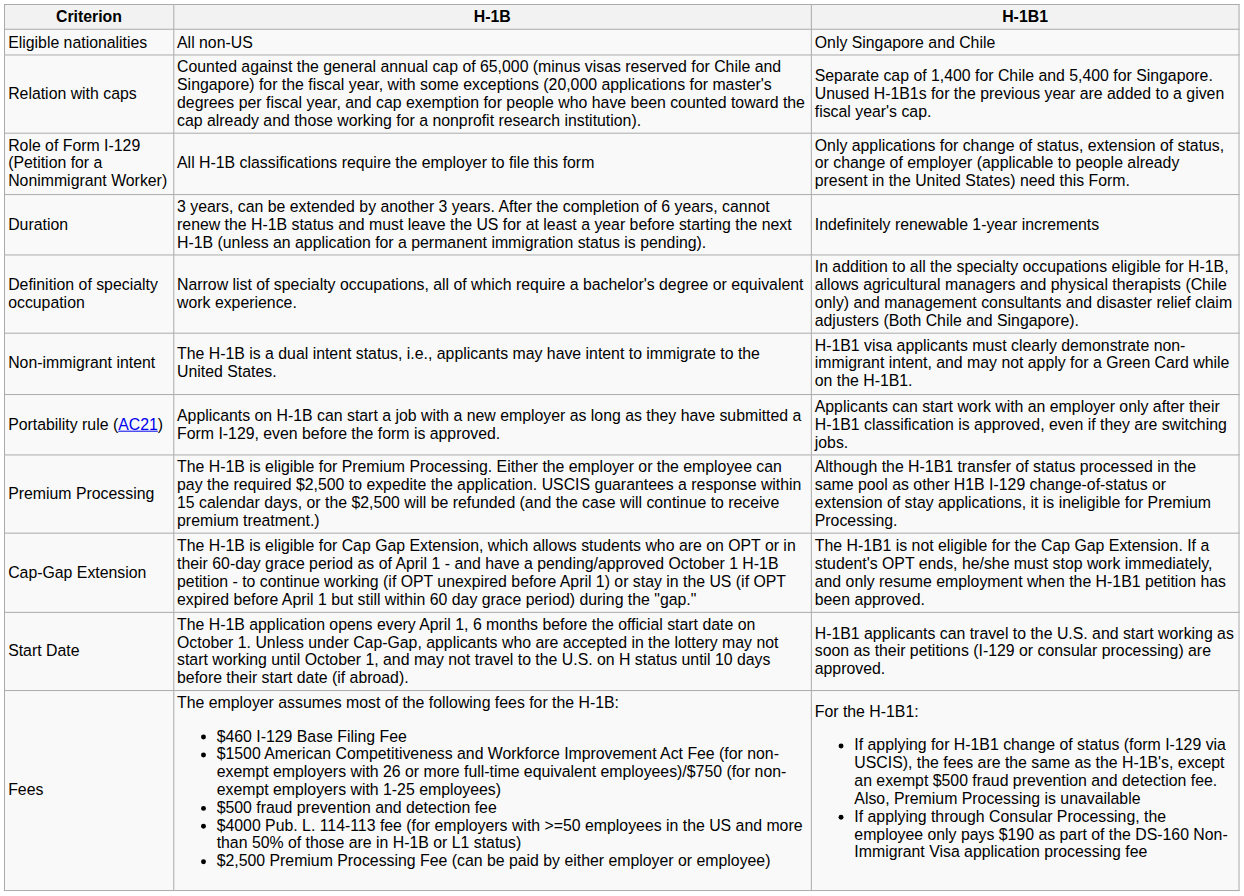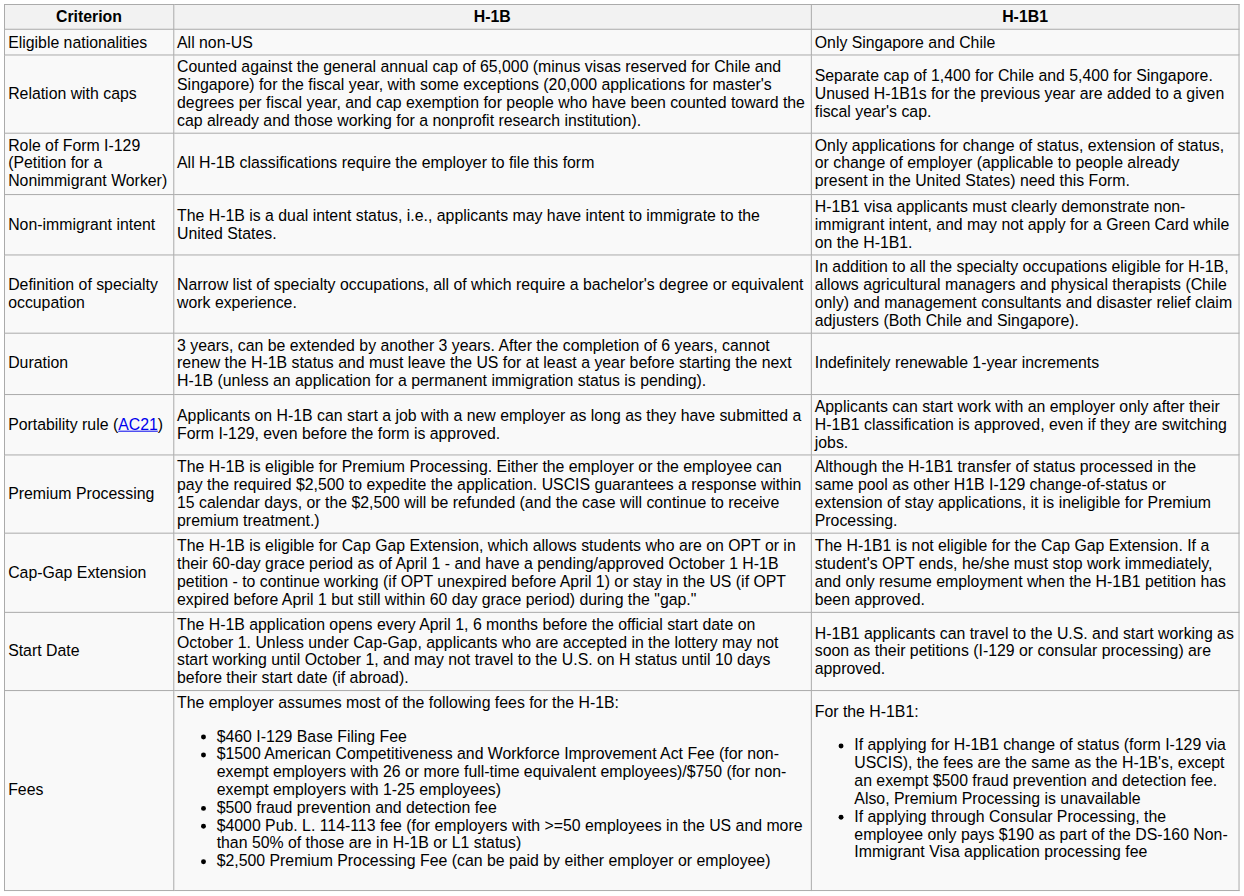 <table class="wikitable sortable">
 <tr>
 <th>Criterion</th>
 <th>H-1B</th>
 <th>H-1B1</th>
 </tr>
 <tr>
 <td>Eligible nationalities</td>
 <td>All non-US</td>
 <td>Only Singapore and Chile</td>
 </tr>
 <tr>
 <td>Relation with caps</td>
 <td>Counted against the general annual cap of 65,000 (minus visas reserved for Chile and Singapore) for the fiscal year, with some exceptions (20,000 applications for master's degrees per fiscal year, and cap exemption for people who have been counted toward the cap already and those working for a nonprofit research institution).</td>
 <td>Separate cap of 1,400 for Chile and 5,400 for Singapore. Unused H-1B1s for the previous year are added to a given fiscal year's cap.</td>
 </tr>
 <tr>
 <td>Role of Form I-129 (Petition for a Nonimmigrant Worker)</td>
 <td>All H-1B classifications require the employer to file this form</td>
 <td>Only applications for change of status, extension of status, or change of employer (applicable to people already present in the United States) need this Form.</td>
 </tr>
 <tr>
-<td>Duration</td>
-<td>3 years, can be extended by another 3 years. After the completion of 6 years, cannot renew the H-1B status and must leave the US for at least a year before starting the next H-1B (unless an application for a permanent immigration status is pending).</td>
-<td>Indefinitely renewable 1-year increments</td>
+<td>Non-immigrant intent</td>
+<td>The H-1B is a dual intent status, i.e., applicants may have intent to immigrate to the United States.</td>
+<td>H-1B1 visa applicants must clearly demonstrate non-immigrant intent, and may not apply for a Green Card while on the H-1B1.</td>
 </tr>
 <tr>
 <td>Definition of specialty occupation</td>
 <td>Narrow list of specialty occupations, all of which require a bachelor's degree or equivalent work experience.</td>
 <td>In addition to all the specialty occupations eligible for H-1B, allows agricultural managers and physical therapists (Chile only) and management consultants and disaster relief claim adjusters (Both Chile and Singapore).</td>
 </tr>
 <tr>
-<td>Non-immigrant intent</td>
-<td>The H-1B is a dual intent status, i.e., applicants may have intent to immigrate to the United States.</td>
-<td>H-1B1 visa applicants must clearly demonstrate non-immigrant intent, and may not apply for a Green Card while on the H-1B1.</td>
+<td>Duration</td>
+<td>3 years, can be extended by another 3 years. After the completion of 6 years, cannot renew the H-1B status and must leave the US for at least a year before starting the next H-1B (unless an application for a permanent immigration status is pending).</td>
+<td>Indefinitely renewable 1-year increments</td>
 </tr>
 <tr>
 <td>Portability rule (<a href='#'>AC21</a>)</td>
 <td>Applicants on H-1B can start a job with a new employer as long as they have submitted a Form I-129, even before the form is approved.</td>
 <td>Applicants can start work with an employer only after their H-1B1 classification is approved, even if they are switching jobs.</td>
 </tr>
 <tr>
 <td>Premium Processing</td>
 <td>The H-1B is eligible for Premium Processing. Either the employer or the employee can pay the required $2,500 to expedite the application. USCIS guarantees a response within 15 calendar days, or the $2,500 will be refunded (and the case will continue to receive premium treatment.)</td>
 <td>Although the H-1B1 transfer of status processed in the same pool as other H1B I-129 change-of-status or extension of stay applications, it is ineligible for Premium Processing.</td>
 </tr>
 <tr>
 <td>Cap-Gap Extension</td>
 <td>The H-1B is eligible for Cap Gap Extension, which allows students who are on OPT or in their 60-day grace period as of April 1 - and have a pending/approved October 1 H-1B petition - to continue working (if OPT unexpired before April 1) or stay in the US (if OPT expired before April 1 but still within 60 day grace period) during the "gap."</td>
 <td>The H-1B1 is not eligible for the Cap Gap Extension. If a student's OPT ends, he/she must stop work immediately, and only resume employment when the H-1B1 petition has been approved.</td>
 </tr>
 <tr>
 <td>Start Date</td>
 <td>The H-1B application opens every April 1, 6 months before the official start date on October 1. Unless under Cap-Gap, applicants who are accepted in the lottery may not start working until October 1, and may not travel to the U.S. on H status until 10 days before their start date (if abroad).</td>
 <td>H-1B1 applicants can travel to the U.S. and start working as soon as their petitions (I-129 or consular processing) are approved.</td>
 </tr>
 <tr>
 <td>Fees</td>
 <td>The employer assumes most of the following fees for the H-1B:<br><ul><li>$460 I-129 Base Filing Fee</li><li>$1500 American Competitiveness and Workforce Improvement Act Fee (for non-exempt employers with 26 or more full-time equivalent employees)/$750 (for non-exempt employers with 1-25 employees)</li><li>$500 fraud prevention and detection fee</li><li>$4000 Pub. L. 114-113 fee (for employers with >=50 employees in the US and more than 50% of those are in H-1B or L1 status)</li><li>$2,500 Premium Processing Fee (can be paid by either employer or employee)</li></ul></td>
 <td>For the H-1B1:<br><ul><li>If applying for H-1B1 change of status (form I-129 via USCIS), the fees are the same as the H-1B's, except an exempt $500 fraud prevention and detection fee. Also, Premium Processing is unavailable</li><li>If applying through Consular Processing, the employee only pays $190 as part of the DS-160 Non-Immigrant Visa application processing fee</li></ul></td>
 </tr>
 </table>
